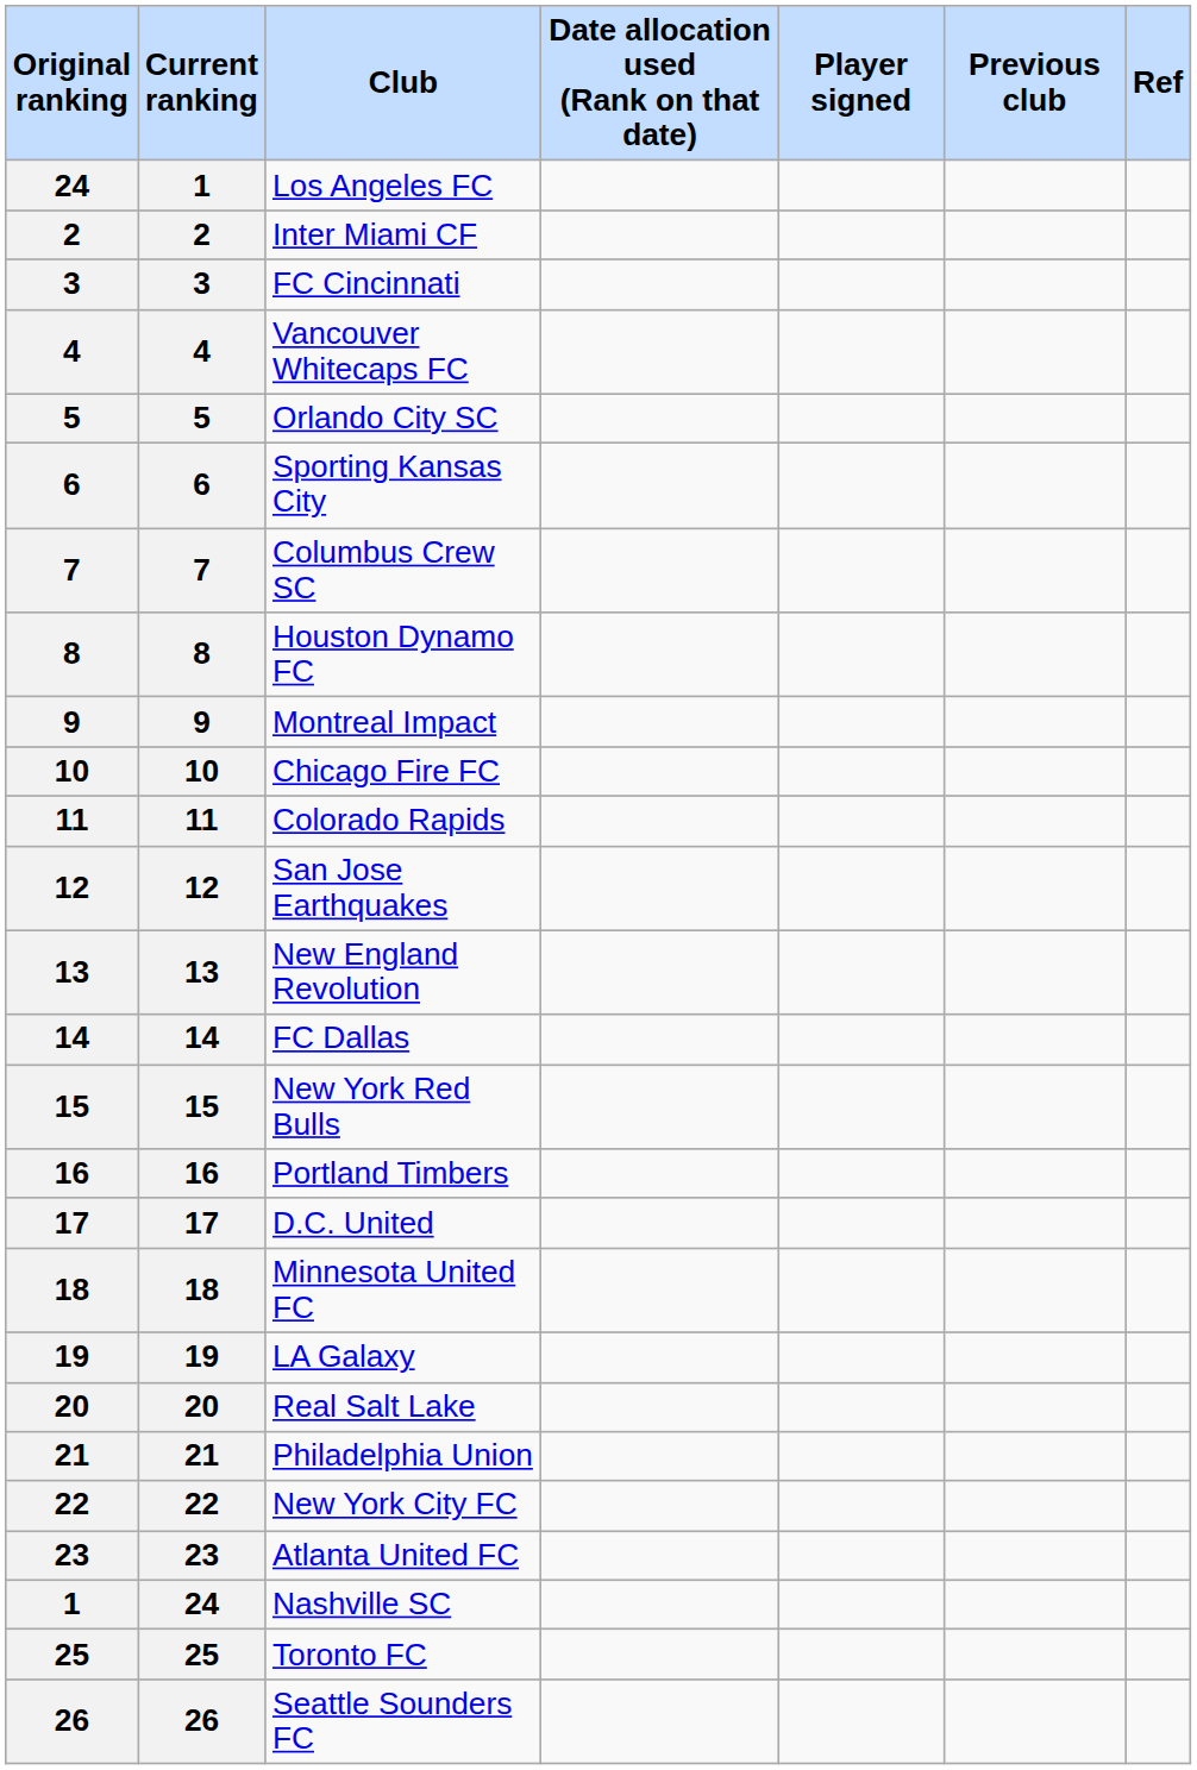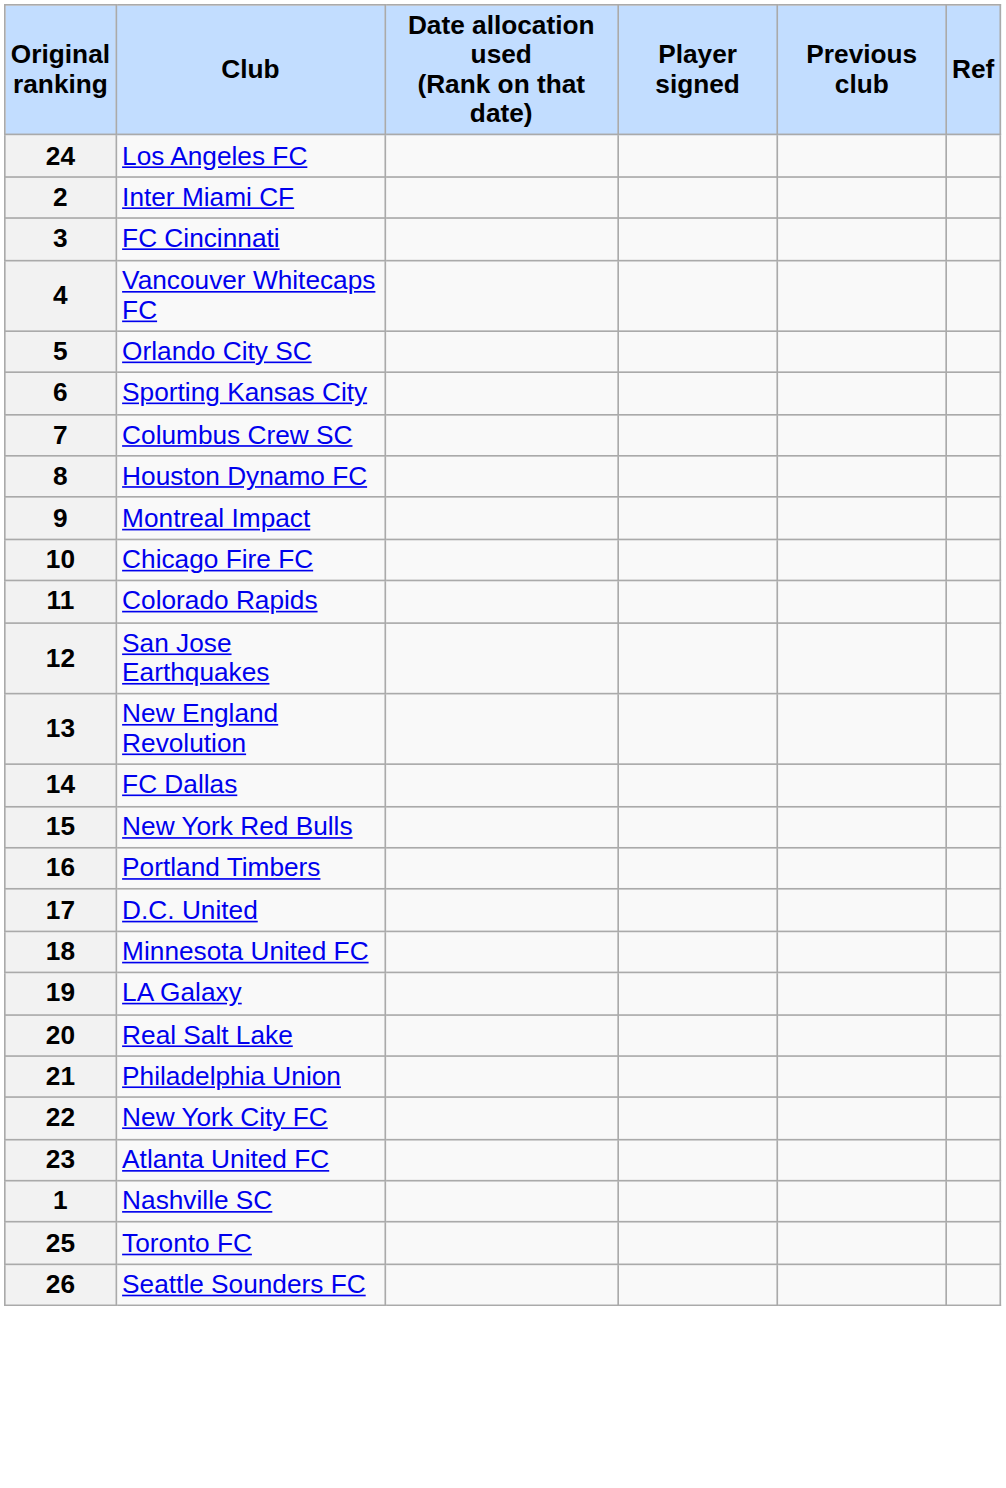 <table class="wikitable sortable" style="text-align:left; font-size:100%;">
 <tr>
 <th style="background:#c2ddff;">Original <br> ranking</th>
-<th style="background:#c2ddff;">Current <br> ranking</th>
 <th style="background:#c2ddff;">Club</th>
 <th style="background:#c2ddff;">Date allocation used<br> (Rank on that date)</th>
 <th style="background:#c2ddff;">Player signed</th>
 <th style="background:#c2ddff;">Previous club</th>
 <th style="background:#c2ddff;">Ref</th>
 </tr>
 <tr>
 <th>24</th>
-<th>1</th>
 <td><a href='#'>Los Angeles FC</a></td>
 <td></td>
 <td></td>
 <td></td>
 <td></td>
 </tr>
 <tr>
-<th>2</th>
 <th>2</th>
 <td><a href='#'>Inter Miami CF</a></td>
 <td></td>
 <td></td>
 <td></td>
 <td></td>
 </tr>
 <tr>
 <th>3</th>
-<th>3</th>
 <td><a href='#'>FC Cincinnati</a></td>
 <td></td>
 <td></td>
 <td></td>
 <td></td>
 </tr>
 <tr>
-<th>4</th>
 <th>4</th>
 <td><a href='#'>Vancouver Whitecaps FC</a></td>
 <td></td>
 <td></td>
 <td></td>
 <td></td>
 </tr>
 <tr>
 <th>5</th>
-<th>5</th>
 <td><a href='#'>Orlando City SC</a></td>
 <td></td>
 <td></td>
 <td></td>
 <td></td>
 </tr>
 <tr>
-<th>6</th>
 <th>6</th>
 <td><a href='#'>Sporting Kansas City</a></td>
 <td></td>
 <td></td>
 <td></td>
 <td></td>
 </tr>
 <tr>
 <th>7</th>
-<th>7</th>
 <td><a href='#'>Columbus Crew SC</a></td>
 <td></td>
 <td></td>
 <td></td>
 <td></td>
 </tr>
 <tr>
-<th>8</th>
 <th>8</th>
 <td><a href='#'>Houston Dynamo FC</a></td>
 <td></td>
 <td></td>
 <td></td>
 <td></td>
 </tr>
 <tr>
 <th>9</th>
-<th>9</th>
 <td><a href='#'>Montreal Impact</a></td>
 <td></td>
 <td></td>
 <td></td>
 <td></td>
 </tr>
 <tr>
-<th>10</th>
 <th>10</th>
 <td><a href='#'>Chicago Fire FC</a></td>
 <td></td>
 <td></td>
 <td></td>
 <td></td>
 </tr>
 <tr>
 <th>11</th>
-<th>11</th>
 <td><a href='#'>Colorado Rapids</a></td>
 <td></td>
 <td></td>
 <td></td>
 <td></td>
 </tr>
 <tr>
-<th>12</th>
 <th>12</th>
 <td><a href='#'>San Jose Earthquakes</a></td>
 <td></td>
 <td></td>
 <td></td>
 <td></td>
 </tr>
 <tr>
 <th>13</th>
-<th>13</th>
 <td><a href='#'>New England Revolution</a></td>
 <td></td>
 <td></td>
 <td></td>
 <td></td>
 </tr>
 <tr>
-<th>14</th>
 <th>14</th>
 <td><a href='#'>FC Dallas</a></td>
 <td></td>
 <td></td>
 <td></td>
 <td></td>
 </tr>
 <tr>
 <th>15</th>
-<th>15</th>
 <td><a href='#'>New York Red Bulls</a></td>
 <td></td>
 <td></td>
 <td></td>
 <td></td>
 </tr>
 <tr>
-<th>16</th>
 <th>16</th>
 <td><a href='#'>Portland Timbers</a></td>
 <td></td>
 <td></td>
 <td></td>
 <td></td>
 </tr>
 <tr>
 <th>17</th>
-<th>17</th>
 <td><a href='#'>D.C. United</a></td>
 <td></td>
 <td></td>
 <td></td>
 <td></td>
 </tr>
 <tr>
-<th>18</th>
 <th>18</th>
 <td><a href='#'>Minnesota United FC</a></td>
 <td></td>
 <td></td>
 <td></td>
 <td></td>
 </tr>
 <tr>
 <th>19</th>
-<th>19</th>
 <td><a href='#'>LA Galaxy</a></td>
 <td></td>
 <td></td>
 <td></td>
 <td></td>
 </tr>
 <tr>
-<th>20</th>
 <th>20</th>
 <td><a href='#'>Real Salt Lake</a></td>
 <td></td>
 <td></td>
 <td></td>
 <td></td>
 </tr>
 <tr>
 <th>21</th>
-<th>21</th>
 <td><a href='#'>Philadelphia Union</a></td>
 <td></td>
 <td></td>
 <td></td>
 <td></td>
 </tr>
 <tr>
-<th>22</th>
 <th>22</th>
 <td><a href='#'>New York City FC</a></td>
 <td></td>
 <td></td>
 <td></td>
 <td></td>
 </tr>
 <tr>
 <th>23</th>
-<th>23</th>
 <td><a href='#'>Atlanta United FC</a></td>
 <td></td>
 <td></td>
 <td></td>
 <td></td>
 </tr>
 <tr>
 <th>1</th>
-<th>24</th>
 <td><a href='#'>Nashville SC</a></td>
 <td></td>
 <td></td>
 <td></td>
 <td></td>
 </tr>
 <tr>
-<th>25</th>
 <th>25</th>
 <td><a href='#'>Toronto FC</a></td>
 <td></td>
 <td></td>
 <td></td>
 <td></td>
 </tr>
 <tr>
 <th>26</th>
-<th>26</th>
 <td><a href='#'>Seattle Sounders FC</a></td>
 <td></td>
 <td></td>
 <td></td>
 <td></td>
 </tr>
 </table>
